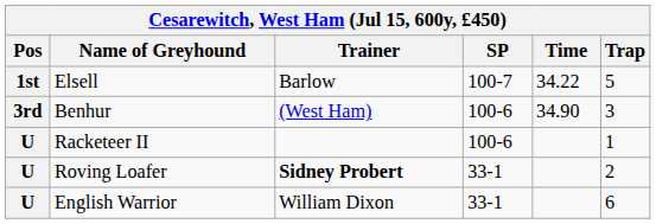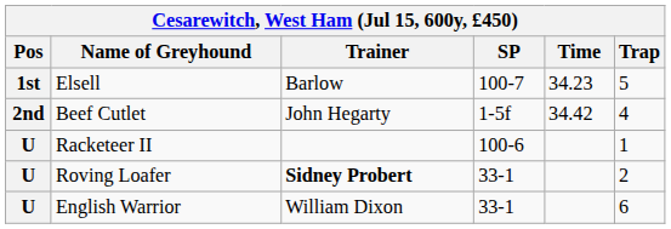 <table class="wikitable">
 <tr>
 <th colspan="6"><a href='#'>Cesarewitch</a>, <a href='#'>West Ham</a> (Jul 15, 600y, £450)</th>
 </tr>
 <tr>
 <th width=30>Pos</th>
 <th width=180>Name of Greyhound</th>
 <th width=150>Trainer</th>
 <th width=50>SP</th>
 <th width=50>Time</th>
 <th width=30>Trap</th>
 </tr>
 <tr>
 <th>1st</th>
 <td>Elsell</td>
 <td>Barlow</td>
 <td>100-7</td>
-<td>34.22</td>
+<td>34.23</td>
 <td>5</td>
 </tr>
 <tr>
-<th>3rd</th>
-<td>Benhur</td>
-<td><a href='#'>(West Ham)</a></td>
-<td>100-6</td>
-<td>34.90</td>
-<td>3</td>
+<th>2nd</th>
+<td>Beef Cutlet</td>
+<td>John Hegarty</td>
+<td>1-5f</td>
+<td>34.42</td>
+<td>4</td>
 </tr>
 <tr>
 <th>U</th>
 <td>Racketeer II</td>
 <td></td>
 <td>100-6</td>
 <td></td>
 <td>1</td>
 </tr>
 <tr>
 <th>U</th>
 <td>Roving Loafer</td>
 <td><strong>Sidney Probert</strong></td>
 <td>33-1</td>
 <td></td>
 <td>2</td>
 </tr>
 <tr>
 <th>U</th>
 <td>English Warrior</td>
 <td>William Dixon</td>
 <td>33-1</td>
 <td></td>
 <td>6</td>
 </tr>
 </table>
